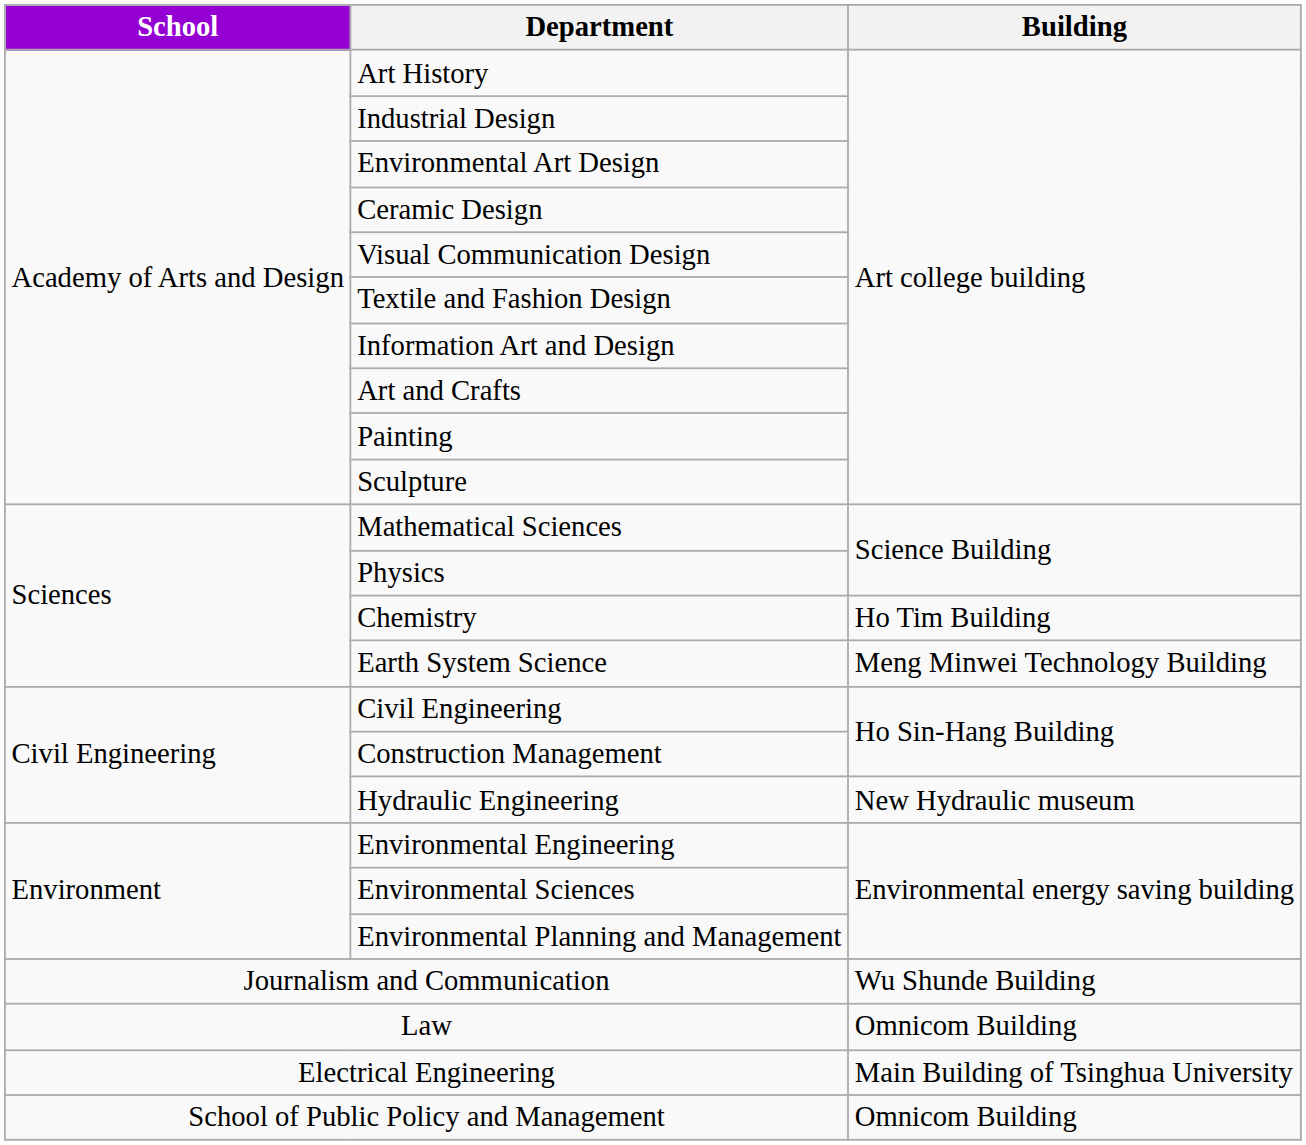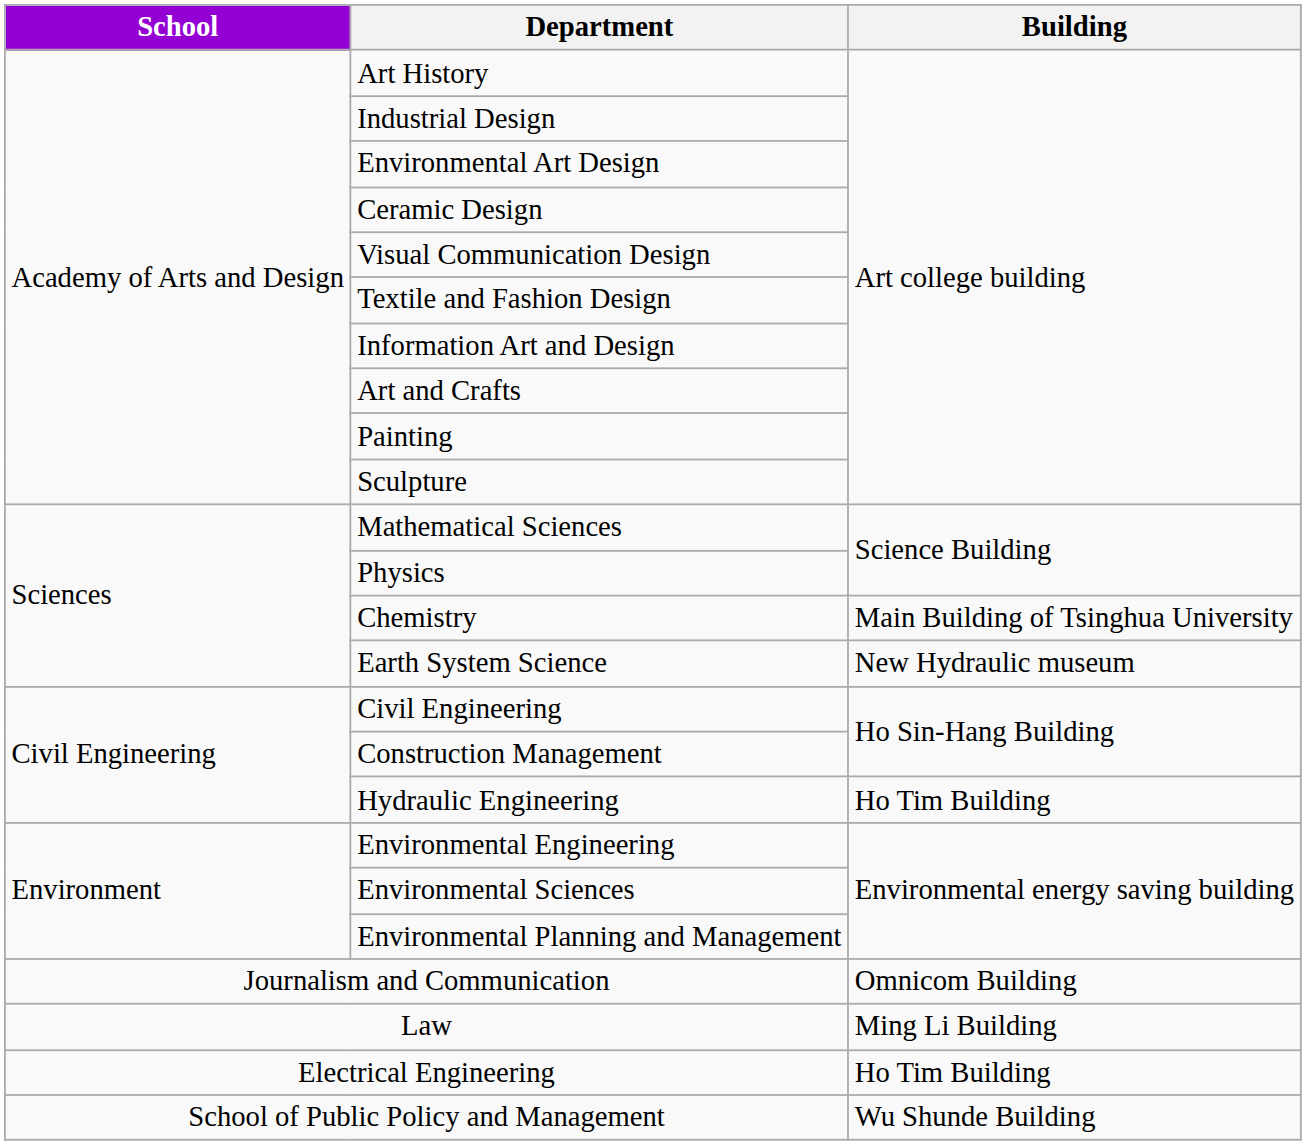 <table class="wikitable">
 <tr>
 <th style="background:#9400d3;color:white">School</th>
 <th>Department</th>
 <th>Building</th>
 </tr>
 <tr>
 <td rowspan="10">Academy of Arts and Design<br></td>
 <td>Art History</td>
 <td rowspan="10">Art college building</td>
 </tr>
 <tr>
 <td>Industrial Design</td>
 </tr>
 <tr>
 <td>Environmental Art Design</td>
 </tr>
 <tr>
 <td>Ceramic Design</td>
 </tr>
 <tr>
 <td>Visual Communication Design</td>
 </tr>
 <tr>
 <td>Textile and Fashion Design</td>
 </tr>
 <tr>
 <td>Information Art and Design</td>
 </tr>
 <tr>
 <td>Art and Crafts</td>
 </tr>
 <tr>
 <td>Painting</td>
 </tr>
 <tr>
 <td>Sculpture</td>
 </tr>
 <tr>
 <td rowspan="4">Sciences<br></td>
 <td>Mathematical Sciences</td>
 <td rowspan="2">Science Building<br></td>
 </tr>
 <tr>
 <td>Physics</td>
 </tr>
 <tr>
 <td>Chemistry</td>
-<td>Ho Tim Building</td>
+<td>Main Building of Tsinghua University</td>
 </tr>
 <tr>
 <td>Earth System Science</td>
-<td>Meng Minwei Technology Building</td>
+<td>New Hydraulic museum</td>
 </tr>
 <tr>
 <td rowspan="3">Civil Engineering<br></td>
 <td>Civil Engineering</td>
 <td rowspan="2">Ho Sin-Hang Building</td>
 </tr>
 <tr>
 <td>Construction Management</td>
 </tr>
 <tr>
 <td>Hydraulic Engineering</td>
-<td>New Hydraulic museum</td>
+<td>Ho Tim Building</td>
 </tr>
 <tr>
 <td rowspan="3">Environment</td>
 <td>Environmental Engineering</td>
 <td rowspan="3">Environmental energy saving building</td>
 </tr>
 <tr>
 <td>Environmental Sciences</td>
 </tr>
 <tr>
 <td>Environmental Planning and Management</td>
 </tr>
 <tr>
 <td colspan="2" style="text-align:center;">Journalism and Communication</td>
-<td>Wu Shunde Building</td>
+<td>Omnicom Building</td>
 </tr>
 <tr>
 <td colspan="2" style="text-align:center;">Law</td>
-<td>Omnicom Building</td>
+<td>Ming Li Building</td>
 </tr>
 <tr>
 <td colspan="2" style="text-align:center;">Electrical Engineering</td>
-<td>Main Building of Tsinghua University</td>
+<td>Ho Tim Building</td>
 </tr>
 <tr>
 <td colspan="2" style="text-align:center;">School of Public Policy and Management</td>
-<td>Omnicom Building</td>
+<td>Wu Shunde Building</td>
 </tr>
 </table>
